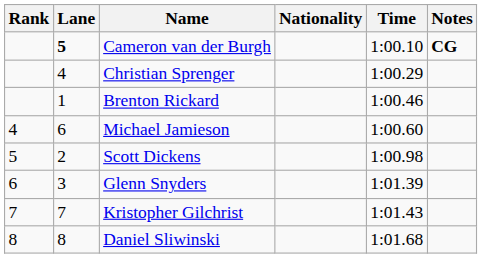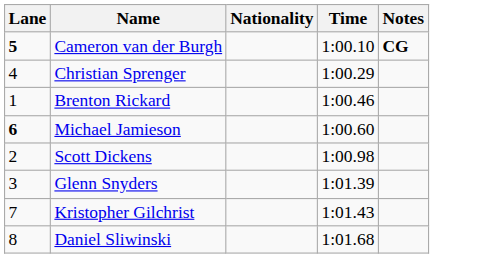 <table class="wikitable">
 <tr>
-<th>Rank</th>
 <th>Lane</th>
 <th>Name</th>
 <th>Nationality</th>
 <th>Time</th>
 <th>Notes</th>
 </tr>
 <tr>
-<td></td>
 <td><strong>5</strong></td>
 <td><a href='#'>Cameron van der Burgh</a></td>
 <td></td>
 <td>1:00.10</td>
 <td><strong>CG</strong></td>
 </tr>
 <tr>
-<td></td>
 <td>4</td>
 <td><a href='#'>Christian Sprenger</a></td>
 <td></td>
 <td>1:00.29</td>
 <td></td>
 </tr>
 <tr>
-<td></td>
 <td>1</td>
 <td><a href='#'>Brenton Rickard</a></td>
 <td></td>
 <td>1:00.46</td>
 <td></td>
 </tr>
 <tr>
-<td>4</td>
-<td>6</td>
+<td><strong>6</strong></td>
 <td><a href='#'>Michael Jamieson</a></td>
 <td></td>
 <td>1:00.60</td>
 <td></td>
 </tr>
 <tr>
-<td>5</td>
 <td>2</td>
 <td><a href='#'>Scott Dickens</a></td>
 <td></td>
 <td>1:00.98</td>
 <td></td>
 </tr>
 <tr>
-<td>6</td>
 <td>3</td>
 <td><a href='#'>Glenn Snyders</a></td>
 <td></td>
 <td>1:01.39</td>
 <td></td>
 </tr>
 <tr>
 <td>7</td>
-<td>7</td>
 <td><a href='#'>Kristopher Gilchrist</a></td>
 <td></td>
 <td>1:01.43</td>
 <td></td>
 </tr>
 <tr>
 <td>8</td>
-<td>8</td>
 <td><a href='#'>Daniel Sliwinski</a></td>
 <td></td>
 <td>1:01.68</td>
 <td></td>
 </tr>
 </table>
